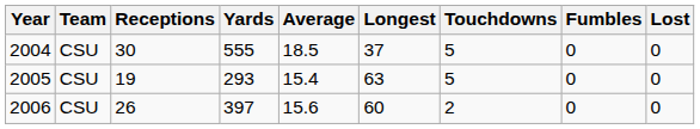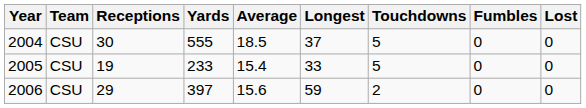 <table class="wikitable">
 <tr>
 <th>Year</th>
 <th>Team</th>
 <th>Receptions</th>
 <th>Yards</th>
 <th>Average</th>
 <th>Longest</th>
 <th>Touchdowns</th>
 <th>Fumbles</th>
 <th>Lost</th>
 </tr>
 <tr>
 <td>2004</td>
 <td>CSU</td>
 <td>30</td>
 <td>555</td>
 <td>18.5</td>
 <td>37</td>
 <td>5</td>
 <td>0</td>
 <td>0</td>
 </tr>
 <tr>
 <td>2005</td>
 <td>CSU</td>
 <td>19</td>
-<td>293</td>
+<td>233</td>
 <td>15.4</td>
-<td>63</td>
+<td>33</td>
 <td>5</td>
 <td>0</td>
 <td>0</td>
 </tr>
 <tr>
 <td>2006</td>
 <td>CSU</td>
-<td>26</td>
+<td>29</td>
 <td>397</td>
 <td>15.6</td>
-<td>60</td>
+<td>59</td>
 <td>2</td>
 <td>0</td>
 <td>0</td>
 </tr>
 </table>
